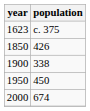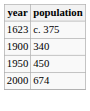 <table class="wikitable">
 <tr>
 <th>year</th>
 <th>population</th>
 </tr>
 <tr>
 <td>1623</td>
 <td>c. 375</td>
 </tr>
 <tr>
-<td>1850</td>
-<td>426</td>
-</tr>
-<tr>
 <td>1900</td>
-<td>338</td>
+<td>340</td>
 </tr>
 <tr>
 <td>1950</td>
 <td>450</td>
 </tr>
 <tr>
 <td>2000</td>
 <td>674</td>
 </tr>
 <tr>
 </tr>
 </table>
